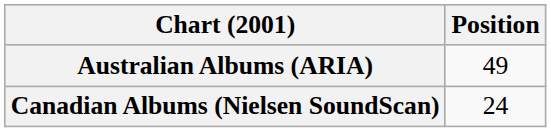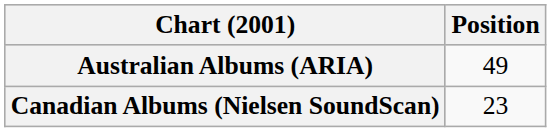 <table class="wikitable plainrowheaders" style="text-align:center">
 <tr>
 <th scope="col">Chart (2001)</th>
 <th scope="col">Position</th>
 </tr>
 <tr>
 <th scope="row">Australian Albums (ARIA)</th>
 <td>49</td>
 </tr>
 <tr>
 <th scope="row">Canadian Albums (Nielsen SoundScan) </th>
-<td>24</td>
+<td>23</td>
 </tr>
 </table>
